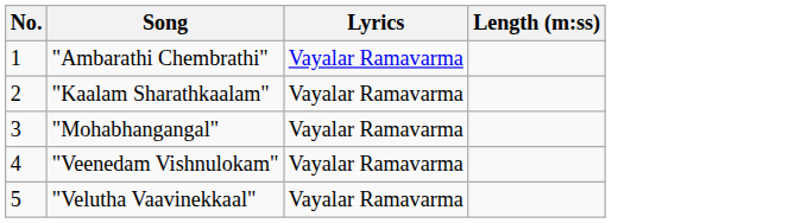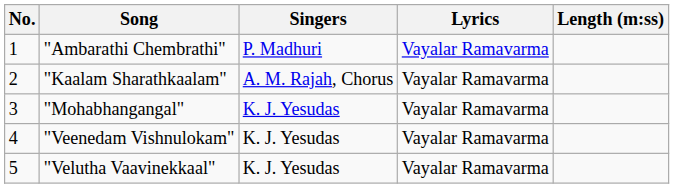 <table class="wikitable" style="font-size:95%;">
 <tr>
 <th>No.</th>
 <th>Song</th>
+<th>Singers</th>
 <th>Lyrics</th>
 <th>Length (m:ss)</th>
 </tr>
 <tr>
 <td>1</td>
 <td>"Ambarathi Chembrathi"</td>
+<td><a href='#'>P. Madhuri</a></td>
 <td><a href='#'>Vayalar Ramavarma</a></td>
 <td></td>
 </tr>
 <tr>
 <td>2</td>
 <td>"Kaalam Sharathkaalam"</td>
+<td><a href='#'>A. M. Rajah</a>, Chorus</td>
 <td>Vayalar Ramavarma</td>
 <td></td>
 </tr>
 <tr>
 <td>3</td>
 <td>"Mohabhangangal"</td>
+<td><a href='#'>K. J. Yesudas</a></td>
 <td>Vayalar Ramavarma</td>
 <td></td>
 </tr>
 <tr>
 <td>4</td>
 <td>"Veenedam Vishnulokam"</td>
+<td>K. J. Yesudas</td>
 <td>Vayalar Ramavarma</td>
 <td></td>
 </tr>
 <tr>
 <td>5</td>
 <td>"Velutha Vaavinekkaal"</td>
+<td>K. J. Yesudas</td>
 <td>Vayalar Ramavarma</td>
 <td></td>
 </tr>
 </table>
